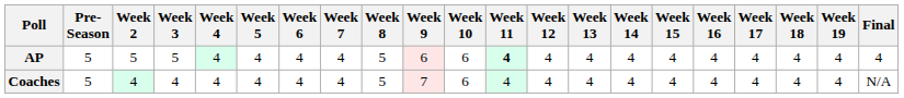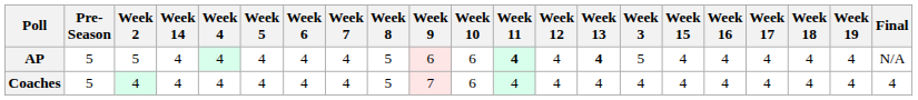 <table class="wikitable" style="white-space:nowrap;font-size:90%">
 <tr>
 <th>Poll</th>
 <th>Pre-<br>Season</th>
 <th>Week<br>2</th>
-<th>Week<br>3</th>
+<th>Week<br>14</th>
 <th>Week<br>4</th>
 <th>Week<br>5</th>
 <th>Week<br>6</th>
 <th>Week<br>7</th>
 <th>Week<br>8</th>
 <th>Week<br>9</th>
 <th>Week<br>10</th>
 <th>Week<br>11</th>
 <th>Week<br>12</th>
 <th>Week<br>13</th>
-<th>Week<br>14</th>
+<th>Week<br>3</th>
 <th>Week<br>15</th>
 <th>Week<br>16</th>
 <th>Week<br>17</th>
 <th>Week<br>18</th>
 <th>Week<br>19</th>
 <th>Final</th>
 </tr>
 <tr style="text-align:center;">
 <th>AP</th>
 <td style="background:#FFF;">5</td>
 <td style="background:#FFF;">5</td>
-<td style="background:#FFF;">5</td>
+<td style="background:#FFF;">4</td>
 <td style="background:#D8FFEB;">4</td>
 <td style="background:#FFF;">4</td>
 <td style="background:#FFF;">4</td>
 <td style="background:#FFF;">4</td>
 <td style="background:#FFF;">5</td>
 <td style="background:#FFE6E6;">6</td>
 <td style="background:#FFF;">6</td>
 <td style="background:#D8FFEB;"><strong>4</strong></td>
 <td style="background:#FFF;">4</td>
+<td style="background:#FFF;"><strong>4</strong></td>
+<td style="background:#FFF;">5</td>
 <td style="background:#FFF;">4</td>
 <td style="background:#FFF;">4</td>
 <td style="background:#FFF;">4</td>
 <td style="background:#FFF;">4</td>
 <td style="background:#FFF;">4</td>
-<td style="background:#FFF;">4</td>
-<td style="background:#FFF;">4</td>
-<td style="background:#FFF;">4</td>
+<td style="background:#FFF;">N/A</td>
 </tr>
 <tr style="text-align:center;">
 <th>Coaches</th>
 <td style="background:#FFF;">5</td>
 <td style="background:#D8FFEB;">4</td>
 <td style="background:#FFF;">4</td>
 <td style="background:#FFF;">4</td>
 <td style="background:#FFF;">4</td>
 <td style="background:#FFF;">4</td>
 <td style="background:#FFF;">4</td>
 <td style="background:#FFF;">5</td>
 <td style="background:#FFE6E6;">7</td>
 <td style="background:#FFF;">6</td>
 <td style="background:#D8FFEB;">4</td>
 <td style="background:#FFF;">4</td>
 <td style="background:#FFF;">4</td>
 <td style="background:#FFF;">4</td>
 <td style="background:#FFF;">4</td>
 <td style="background:#FFF;">4</td>
 <td style="background:#FFF;">4</td>
 <td style="background:#FFF;">4</td>
 <td style="background:#FFF;">4</td>
-<td style="background:#FFF;">N/A</td>
+<td style="background:#FFF;">4</td>
 </tr>
 </table>
